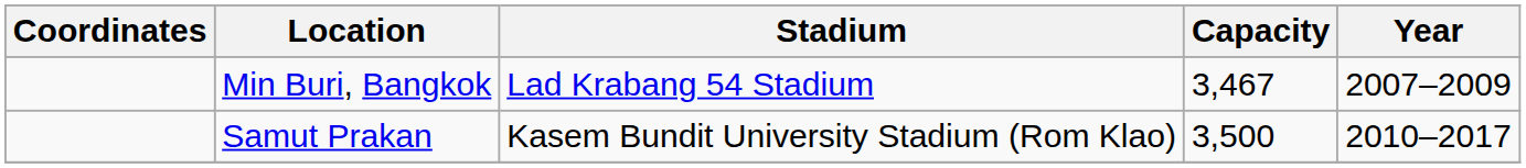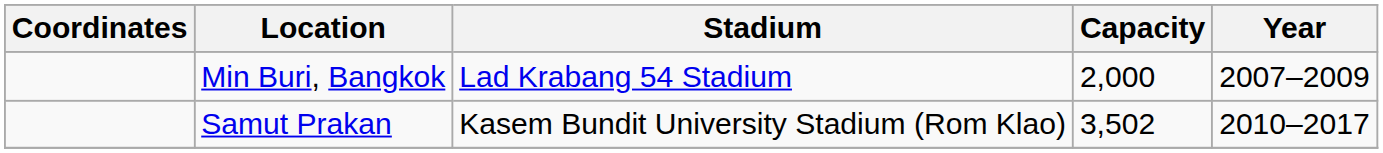 <table class="wikitable sortable">
 <tr>
 <th>Coordinates</th>
 <th>Location</th>
 <th>Stadium</th>
 <th>Capacity</th>
 <th>Year</th>
 </tr>
 <tr>
 <td></td>
 <td><a href='#'>Min Buri</a>, <a href='#'>Bangkok</a></td>
 <td><a href='#'>Lad Krabang 54 Stadium</a></td>
-<td>3,467</td>
+<td>2,000</td>
 <td>2007–2009</td>
 </tr>
 <tr>
 <td></td>
 <td><a href='#'>Samut Prakan</a></td>
 <td>Kasem Bundit University Stadium (Rom Klao)</td>
-<td>3,500</td>
+<td>3,502</td>
 <td>2010–2017</td>
 </tr>
 <tr>
 </tr>
 </table>
